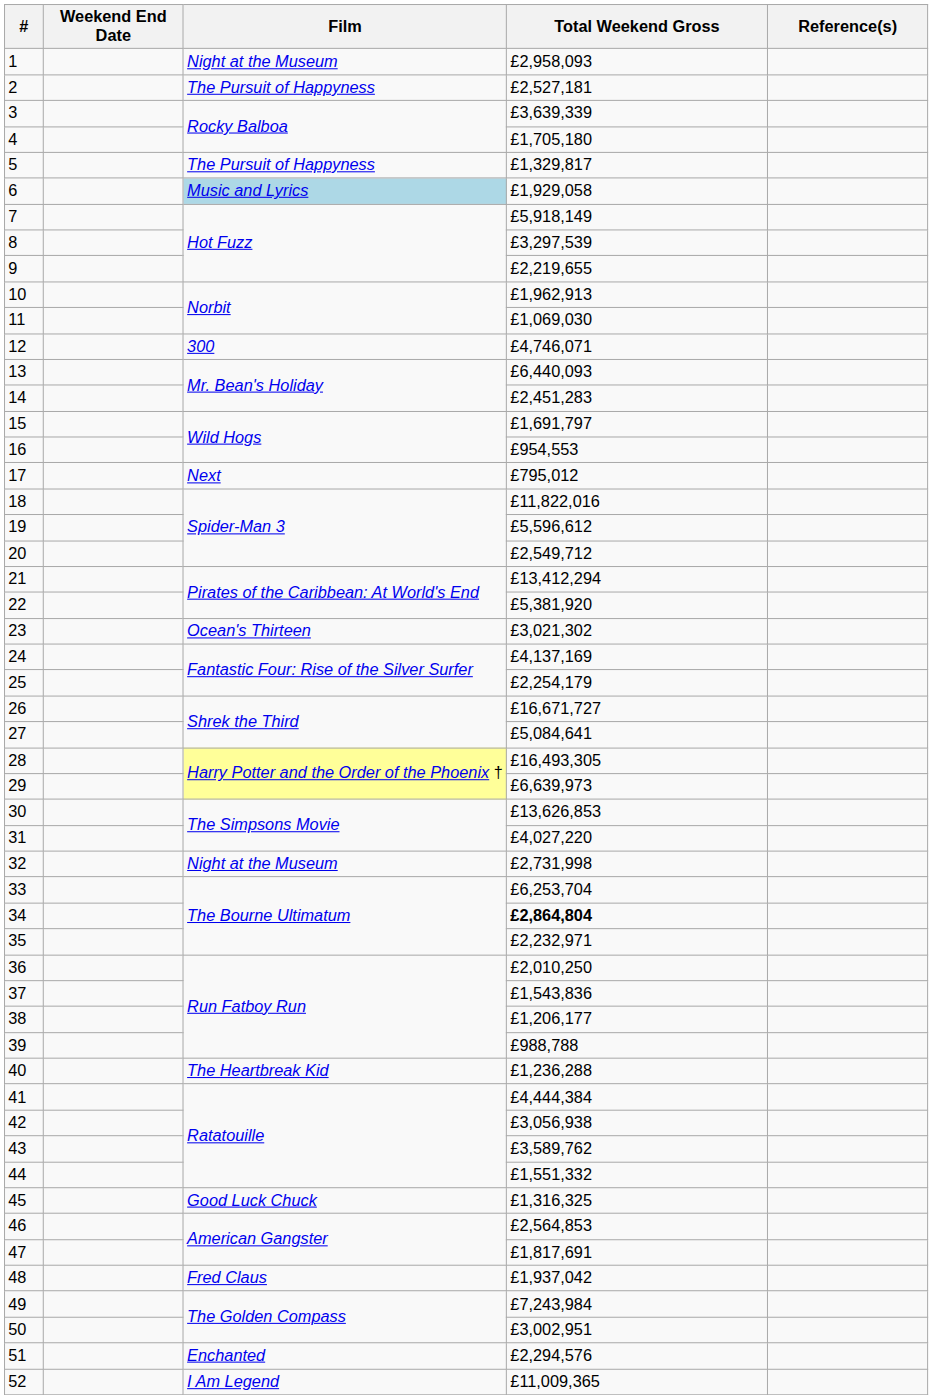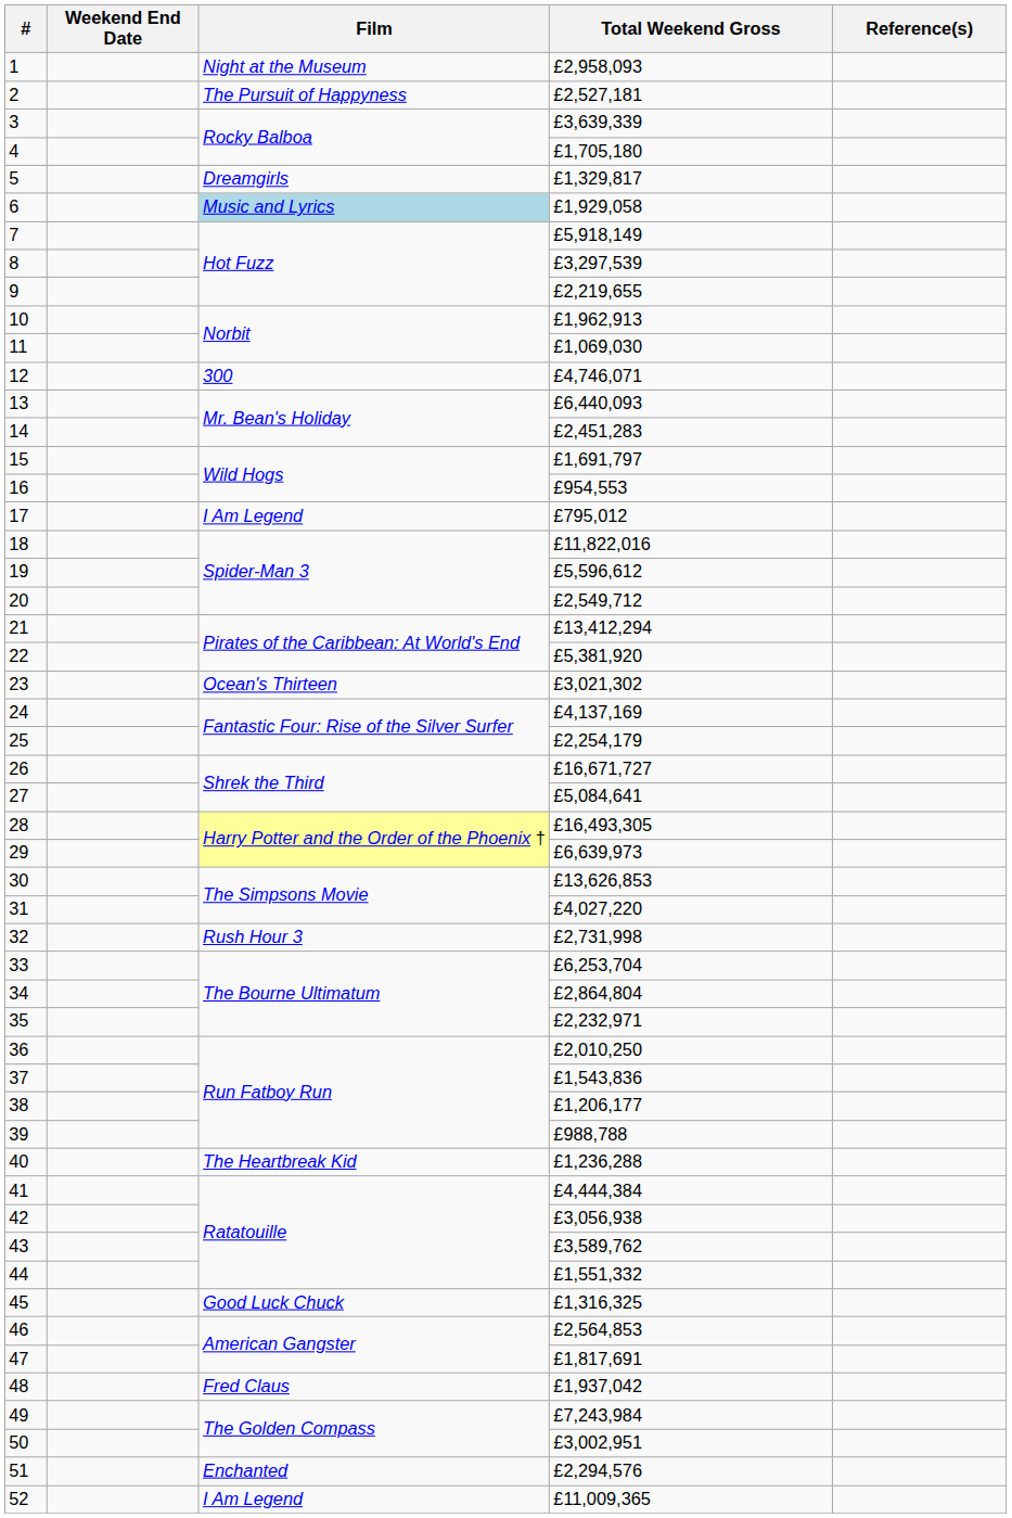 <table class="wikitable sortable">
 <tr>
 <th abbr="Week">#</th>
 <th abbr="Date" style="width:130px">Weekend End Date</th>
 <th width="35%">Film</th>
 <th abbr="Gross">Total Weekend Gross</th>
 <th>Reference(s)</th>
 </tr>
 <tr>
 <td>1</td>
 <td></td>
 <td><em><a href='#'>Night at the Museum</a></em> </td>
 <td>£2,958,093</td>
 <td></td>
 </tr>
 <tr>
 <td>2</td>
 <td></td>
 <td><em><a href='#'>The Pursuit of Happyness</a></em></td>
 <td>£2,527,181</td>
 <td></td>
 </tr>
 <tr>
 <td>3</td>
 <td></td>
 <td rowspan="2"><em><a href='#'>Rocky Balboa</a></em></td>
 <td>£3,639,339</td>
 <td></td>
 </tr>
 <tr>
 <td>4</td>
 <td></td>
 <td>£1,705,180</td>
 <td></td>
 </tr>
 <tr>
 <td>5</td>
 <td></td>
-<td><em><a href='#'>The Pursuit of Happyness</a></em></td>
+<td><em><a href='#'>Dreamgirls</a></em></td>
 <td>£1,329,817</td>
 <td></td>
 </tr>
 <tr>
 <td>6</td>
 <td></td>
 <td style="background: lightblue;"><em><a href='#'>Music and Lyrics</a></em></td>
 <td>£1,929,058</td>
 <td></td>
 </tr>
 <tr>
 <td>7</td>
 <td></td>
 <td rowspan="3"><em><a href='#'>Hot Fuzz</a></em></td>
 <td>£5,918,149</td>
 <td></td>
 </tr>
 <tr>
 <td>8</td>
 <td></td>
 <td>£3,297,539</td>
 <td></td>
 </tr>
 <tr>
 <td>9</td>
 <td></td>
 <td>£2,219,655</td>
 <td></td>
 </tr>
 <tr>
 <td>10</td>
 <td></td>
 <td rowspan="2"><em><a href='#'>Norbit</a></em></td>
 <td>£1,962,913</td>
 <td></td>
 </tr>
 <tr>
 <td>11</td>
 <td></td>
 <td>£1,069,030</td>
 <td></td>
 </tr>
 <tr>
 <td>12</td>
 <td></td>
 <td><em><a href='#'>300</a></em></td>
 <td>£4,746,071</td>
 <td></td>
 </tr>
 <tr>
 <td>13</td>
 <td></td>
 <td rowspan="2"><em><a href='#'>Mr. Bean's Holiday</a></em></td>
 <td>£6,440,093</td>
 <td></td>
 </tr>
 <tr>
 <td>14</td>
 <td></td>
 <td>£2,451,283</td>
 <td></td>
 </tr>
 <tr>
 <td>15</td>
 <td></td>
 <td rowspan="2"><em><a href='#'>Wild Hogs</a></em></td>
 <td>£1,691,797</td>
 <td></td>
 </tr>
 <tr>
 <td>16</td>
 <td></td>
 <td>£954,553</td>
 <td></td>
 </tr>
 <tr>
 <td>17</td>
 <td></td>
-<td><em><a href='#'>Next</a></em></td>
+<td><em><a href='#'>I Am Legend</a></em></td>
 <td>£795,012</td>
 <td></td>
 </tr>
 <tr>
 <td>18</td>
 <td></td>
 <td rowspan="3"><em><a href='#'>Spider-Man 3</a></em></td>
 <td>£11,822,016</td>
 <td></td>
 </tr>
 <tr>
 <td>19</td>
 <td></td>
 <td>£5,596,612</td>
 <td></td>
 </tr>
 <tr>
 <td>20</td>
 <td></td>
 <td>£2,549,712</td>
 <td></td>
 </tr>
 <tr>
 <td>21</td>
 <td></td>
 <td rowspan="2"><em><a href='#'>Pirates of the Caribbean: At World's End</a></em></td>
 <td>£13,412,294</td>
 <td></td>
 </tr>
 <tr>
 <td>22</td>
 <td></td>
 <td>£5,381,920</td>
 <td></td>
 </tr>
 <tr>
 <td>23</td>
 <td></td>
 <td><em><a href='#'>Ocean's Thirteen</a></em></td>
 <td>£3,021,302</td>
 <td></td>
 </tr>
 <tr>
 <td>24</td>
 <td></td>
 <td rowspan="2"><em><a href='#'>Fantastic Four: Rise of the Silver Surfer</a></em></td>
 <td>£4,137,169</td>
 <td></td>
 </tr>
 <tr>
 <td>25</td>
 <td></td>
 <td>£2,254,179</td>
 <td></td>
 </tr>
 <tr>
 <td>26</td>
 <td></td>
 <td rowspan="2"><em><a href='#'>Shrek the Third</a></em></td>
 <td>£16,671,727</td>
 <td></td>
 </tr>
 <tr>
 <td>27</td>
 <td></td>
 <td>£5,084,641</td>
 <td></td>
 </tr>
 <tr>
 <td>28</td>
 <td></td>
 <td rowspan="2" style="background-color:#FFFF99"><em><a href='#'>Harry Potter and the Order of the Phoenix</a></em> †</td>
 <td>£16,493,305</td>
 <td></td>
 </tr>
 <tr>
 <td>29</td>
 <td></td>
 <td>£6,639,973</td>
 <td></td>
 </tr>
 <tr>
 <td>30</td>
 <td></td>
 <td rowspan="2"><em><a href='#'>The Simpsons Movie</a></em></td>
 <td>£13,626,853</td>
 <td></td>
 </tr>
 <tr>
 <td>31</td>
 <td></td>
 <td>£4,027,220</td>
 <td></td>
 </tr>
 <tr>
 <td>32</td>
 <td></td>
-<td><em><a href='#'>Night at the Museum</a></em> </td>
+<td><em><a href='#'>Rush Hour 3</a></em></td>
 <td>£2,731,998</td>
 <td></td>
 </tr>
 <tr>
 <td>33</td>
 <td></td>
 <td rowspan="3"><em><a href='#'>The Bourne Ultimatum</a></em></td>
 <td>£6,253,704</td>
 <td></td>
 </tr>
 <tr>
 <td>34</td>
 <td></td>
-<td><strong>£2,864,804</strong></td>
+<td>£2,864,804</td>
 <td></td>
 </tr>
 <tr>
 <td>35</td>
 <td></td>
 <td>£2,232,971</td>
 <td></td>
 </tr>
 <tr>
 <td>36</td>
 <td></td>
 <td rowspan="4"><em><a href='#'>Run Fatboy Run</a></em></td>
 <td>£2,010,250</td>
 <td></td>
 </tr>
 <tr>
 <td>37</td>
 <td></td>
 <td>£1,543,836</td>
 <td></td>
 </tr>
 <tr>
 <td>38</td>
 <td></td>
 <td>£1,206,177</td>
 <td></td>
 </tr>
 <tr>
 <td>39</td>
 <td></td>
 <td>£988,788</td>
 <td></td>
 </tr>
 <tr>
 <td>40</td>
 <td></td>
 <td><em><a href='#'>The Heartbreak Kid</a></em></td>
 <td>£1,236,288</td>
 <td></td>
 </tr>
 <tr>
 <td>41</td>
 <td></td>
 <td rowspan="4"><em><a href='#'>Ratatouille</a></em></td>
 <td>£4,444,384</td>
 <td></td>
 </tr>
 <tr>
 <td>42</td>
 <td></td>
 <td>£3,056,938</td>
 <td></td>
 </tr>
 <tr>
 <td>43</td>
 <td></td>
 <td>£3,589,762</td>
 <td></td>
 </tr>
 <tr>
 <td>44</td>
 <td></td>
 <td>£1,551,332</td>
 <td></td>
 </tr>
 <tr>
 <td>45</td>
 <td></td>
 <td><em><a href='#'>Good Luck Chuck</a></em></td>
 <td>£1,316,325</td>
 <td></td>
 </tr>
 <tr>
 <td>46</td>
 <td></td>
 <td rowspan="2"><em><a href='#'>American Gangster</a></em></td>
 <td>£2,564,853</td>
 <td></td>
 </tr>
 <tr>
 <td>47</td>
 <td></td>
 <td>£1,817,691</td>
 <td></td>
 </tr>
 <tr>
 <td>48</td>
 <td></td>
 <td><em><a href='#'>Fred Claus</a></em></td>
 <td>£1,937,042</td>
 <td></td>
 </tr>
 <tr>
 <td>49</td>
 <td></td>
 <td rowspan="2"><em><a href='#'>The Golden Compass</a></em></td>
 <td>£7,243,984</td>
 <td></td>
 </tr>
 <tr>
 <td>50</td>
 <td></td>
 <td>£3,002,951</td>
 <td></td>
 </tr>
 <tr>
 <td>51</td>
 <td></td>
 <td><em><a href='#'>Enchanted</a></em></td>
 <td>£2,294,576</td>
 <td></td>
 </tr>
 <tr>
 <td>52</td>
 <td></td>
 <td><em><a href='#'>I Am Legend</a></em></td>
 <td>£11,009,365</td>
 <td></td>
 </tr>
 </table>
